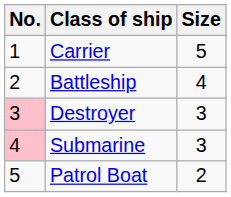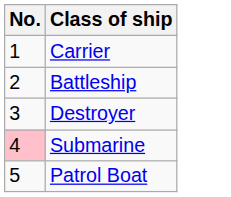 <table class="wikitable">
 <tr>
 <th>No.</th>
 <th>Class of ship</th>
-<th>Size</th>
 </tr>
 <tr>
 <td>1</td>
 <td><a href='#'>Carrier</a></td>
-<td style="text-align:center;">5</td>
 </tr>
 <tr>
 <td>2</td>
 <td><a href='#'>Battleship</a></td>
-<td style="text-align:center;">4</td>
 </tr>
 <tr>
-<td style="background: pink;">3</td>
+<td>3</td>
 <td><a href='#'>Destroyer</a></td>
-<td style="text-align:center;">3</td>
 </tr>
 <tr>
 <td style="background: pink;">4</td>
 <td><a href='#'>Submarine</a></td>
-<td style="text-align:center;">3</td>
 </tr>
 <tr>
 <td>5</td>
 <td><a href='#'>Patrol Boat</a></td>
-<td style="text-align:center;">2</td>
 </tr>
 </table>
